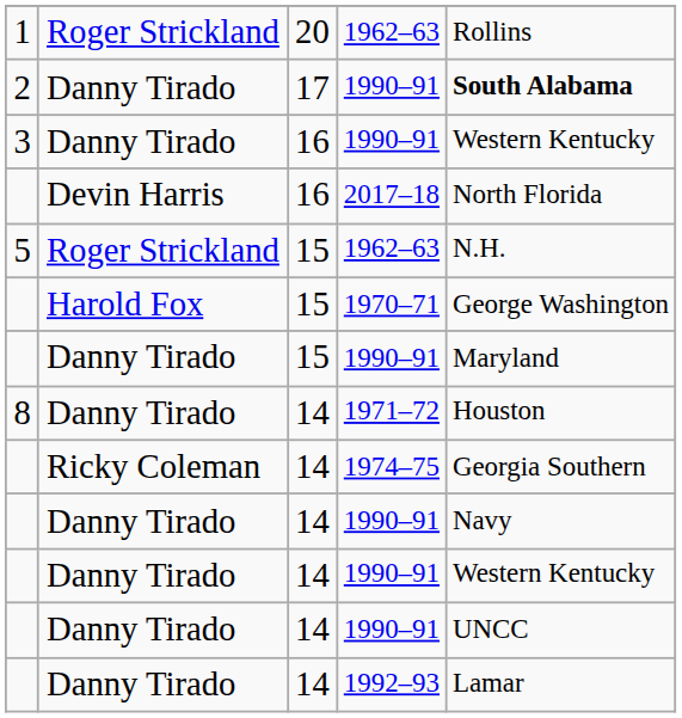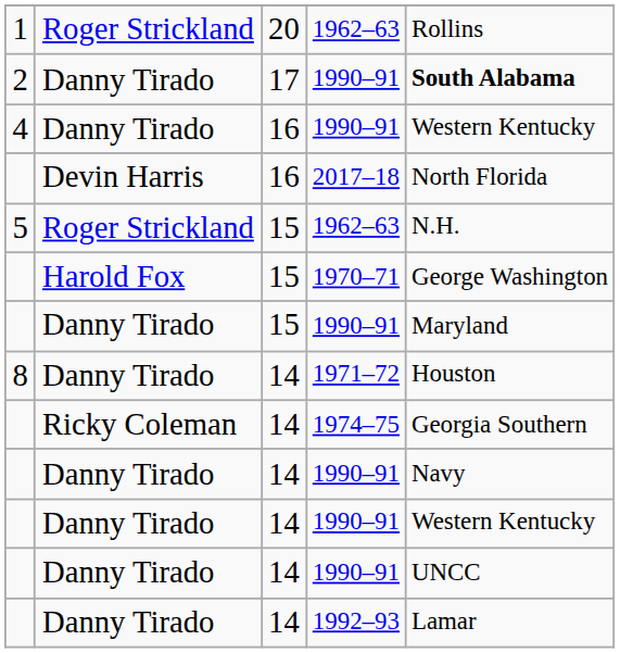 <table class="wikitable">
 <tr>
 </tr>
 <tr>
 <td>1</td>
 <td><a href='#'>Roger Strickland</a></td>
 <td>20</td>
 <td style="font-size:80%;"><a href='#'>1962–63</a></td>
 <td style="font-size:80%;">Rollins</td>
 </tr>
 <tr>
 <td>2</td>
 <td>Danny Tirado</td>
 <td>17</td>
 <td style="font-size:80%;"><a href='#'>1990–91</a></td>
 <td style="font-size:80%;"><strong>South Alabama</strong></td>
 </tr>
 <tr>
-<td>3</td>
+<td>4</td>
 <td>Danny Tirado</td>
 <td>16</td>
 <td style="font-size:80%;"><a href='#'>1990–91</a></td>
 <td style="font-size:80%;">Western Kentucky</td>
 </tr>
 <tr>
 <td></td>
 <td>Devin Harris</td>
 <td>16</td>
 <td style="font-size:80%;"><a href='#'>2017–18</a></td>
 <td style="font-size:80%;">North Florida</td>
 </tr>
 <tr>
 <td>5</td>
 <td><a href='#'>Roger Strickland</a></td>
 <td>15</td>
 <td style="font-size:80%;"><a href='#'>1962–63</a></td>
 <td style="font-size:80%;">N.H.</td>
 </tr>
 <tr>
 <td></td>
 <td><a href='#'>Harold Fox</a></td>
 <td>15</td>
 <td style="font-size:80%;"><a href='#'>1970–71</a></td>
 <td style="font-size:80%;">George Washington</td>
 </tr>
 <tr>
 <td></td>
 <td>Danny Tirado</td>
 <td>15</td>
 <td style="font-size:80%;"><a href='#'>1990–91</a></td>
 <td style="font-size:80%;">Maryland</td>
 </tr>
 <tr>
 <td>8</td>
 <td>Danny Tirado</td>
 <td>14</td>
 <td style="font-size:80%;"><a href='#'>1971–72</a></td>
 <td style="font-size:80%;">Houston</td>
 </tr>
 <tr>
 <td></td>
 <td>Ricky Coleman</td>
 <td>14</td>
 <td style="font-size:80%;"><a href='#'>1974–75</a></td>
 <td style="font-size:80%;">Georgia Southern</td>
 </tr>
 <tr>
 <td></td>
 <td>Danny Tirado</td>
 <td>14</td>
 <td style="font-size:80%;"><a href='#'>1990–91</a></td>
 <td style="font-size:80%;">Navy</td>
 </tr>
 <tr>
 <td></td>
 <td>Danny Tirado</td>
 <td>14</td>
 <td style="font-size:80%;"><a href='#'>1990–91</a></td>
 <td style="font-size:80%;">Western Kentucky</td>
 </tr>
 <tr>
 <td></td>
 <td>Danny Tirado</td>
 <td>14</td>
 <td style="font-size:80%;"><a href='#'>1990–91</a></td>
 <td style="font-size:80%;">UNCC</td>
 </tr>
 <tr>
 <td></td>
 <td>Danny Tirado</td>
 <td>14</td>
 <td style="font-size:80%;"><a href='#'>1992–93</a></td>
 <td style="font-size:80%;">Lamar</td>
 </tr>
 </table>
